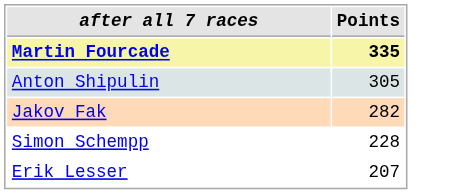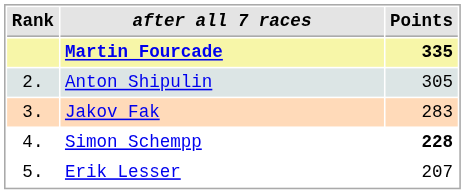 <table cellspacing="1" cellpadding="3" style="border:1px solid #aaa; font-size:86%;">
 <tr style="background:#e4e4e4;">
+<th style="border-bottom:1px solid #aaa; width:10px;">Rank</th>
 <th style="border-bottom:1px solid #aaa; width:200px; white-space:nowrap;"><em>after all 7 races</em></th>
 <th style="border-bottom:1px solid #aaa; width:20px;">Points</th>
 </tr>
 <tr style="background:#f7f6a8;">
+<td style="text-align:center"></td>
 <td> <strong><a href='#'>Martin Fourcade</a></strong></td>
 <td style="text-align:right"><strong>335</strong></td>
 </tr>
 <tr style="background:#dce5e5;">
+<td style="text-align:center">2.</td>
 <td> <a href='#'>Anton Shipulin</a></td>
 <td style="text-align:right">305</td>
 </tr>
 <tr style="background:#ffdab9;">
+<td style="text-align:center">3.</td>
 <td> <a href='#'>Jakov Fak</a></td>
-<td style="text-align:right">282</td>
+<td style="text-align:right">283</td>
 </tr>
 <tr>
+<td style="text-align:center">4.</td>
 <td> <a href='#'>Simon Schempp</a></td>
-<td style="text-align:right">228</td>
+<td style="text-align:right"><strong>228</strong></td>
 </tr>
 <tr>
+<td style="text-align:center">5.</td>
 <td> <a href='#'>Erik Lesser</a></td>
 <td style="text-align:right">207</td>
 </tr>
 </table>
